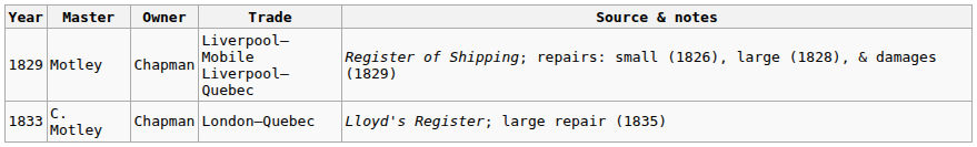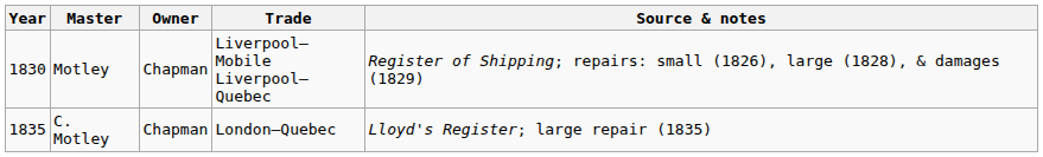 <table class="sortable wikitable">
 <tr>
 <th>Year</th>
 <th>Master</th>
 <th>Owner</th>
 <th>Trade</th>
 <th>Source & notes</th>
 </tr>
 <tr>
-<td>1829</td>
+<td>1830</td>
 <td>Motley</td>
 <td>Chapman</td>
 <td>Liverpool–Mobile<br>Liverpool–Quebec</td>
 <td><em>Register of Shipping</em>; repairs: small (1826), large (1828), & damages (1829)</td>
 </tr>
 <tr>
-<td>1833</td>
+<td>1835</td>
 <td>C. Motley</td>
 <td>Chapman</td>
 <td>London–Quebec</td>
 <td><em>Lloyd's Register</em>; large repair (1835)</td>
 </tr>
 <tr>
 </tr>
 </table>
